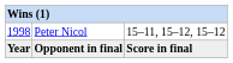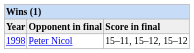 <table cellpadding="2" cellspacing="0" border="1" style="font-size: 95%; border: #aaa solid 1px; border-collapse: collapse;">
 <tr bgcolor="#c7dcf6">
 <td colspan="3"><strong>Wins (1)</strong></td>
+</tr>
+<tr bgcolor="#efefef">
+<td><strong>Year</strong></td>
+<td><strong>Opponent in final</strong></td>
+<td><strong>Score in final</strong></td>
 </tr>
 <tr>
 <td><a href='#'>1998</a></td>
 <td><a href='#'>Peter Nicol</a></td>
 <td>15–11, 15–12, 15–12</td>
 </tr>
-<tr bgcolor="#efefef">
-<td><strong>Year</strong></td>
-<td><strong>Opponent in final</strong></td>
-<td><strong>Score in final</strong></td>
-</tr>
 </table>
